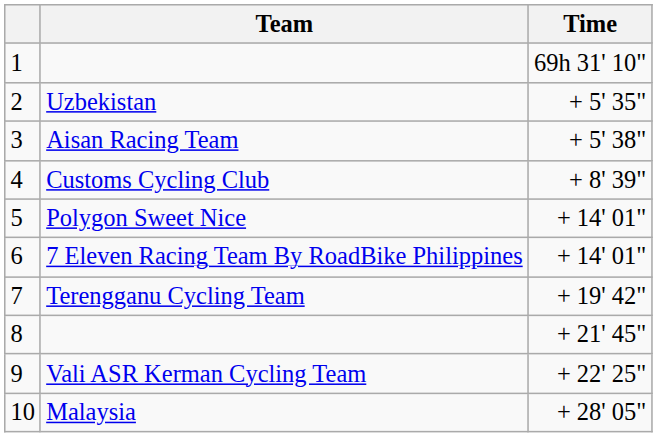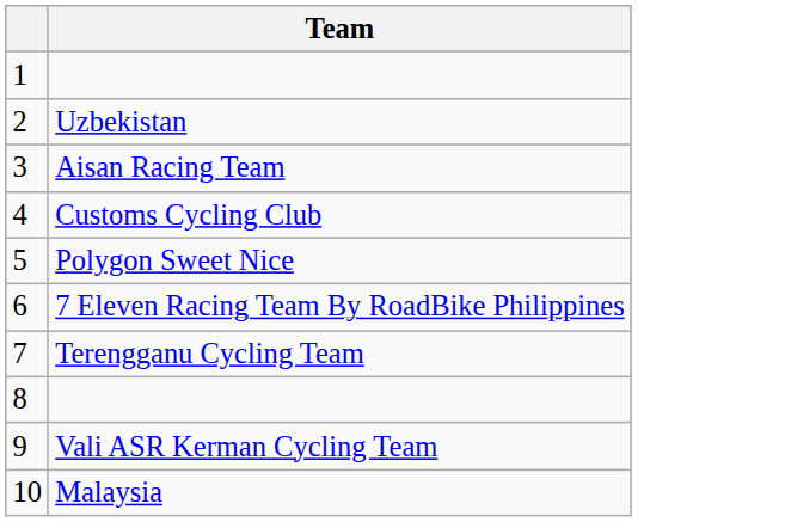 <table class=wikitable>
 <tr>
 <th></th>
 <th>Team</th>
-<th>Time</th>
 </tr>
 <tr>
 <td>1</td>
 <td></td>
-<td align=right>69h 31' 10"</td>
 </tr>
 <tr>
 <td>2</td>
 <td><a href='#'>Uzbekistan</a></td>
-<td align=right>+ 5' 35"</td>
 </tr>
 <tr>
 <td>3</td>
 <td><a href='#'>Aisan Racing Team</a></td>
-<td align=right>+ 5' 38"</td>
 </tr>
 <tr>
 <td>4</td>
 <td><a href='#'>Customs Cycling Club</a></td>
-<td align=right>+ 8' 39"</td>
 </tr>
 <tr>
 <td>5</td>
 <td><a href='#'>Polygon Sweet Nice</a></td>
-<td align=right>+ 14' 01"</td>
 </tr>
 <tr>
 <td>6</td>
 <td><a href='#'>7 Eleven Racing Team By RoadBike Philippines</a></td>
-<td align=right>+ 14' 01"</td>
 </tr>
 <tr>
 <td>7</td>
 <td><a href='#'>Terengganu Cycling Team</a></td>
-<td align=right>+ 19' 42"</td>
 </tr>
 <tr>
 <td>8</td>
 <td></td>
-<td align=right>+ 21' 45"</td>
 </tr>
 <tr>
 <td>9</td>
 <td><a href='#'>Vali ASR Kerman Cycling Team</a></td>
-<td align=right>+ 22' 25"</td>
 </tr>
 <tr>
 <td>10</td>
 <td><a href='#'>Malaysia</a></td>
-<td align=right>+ 28' 05"</td>
 </tr>
 </table>
